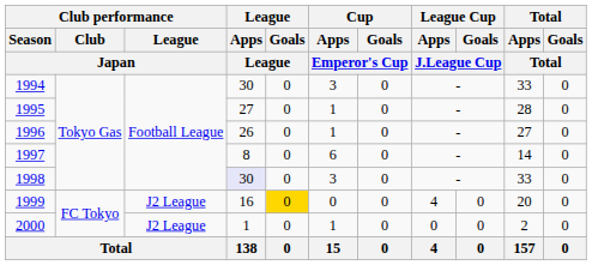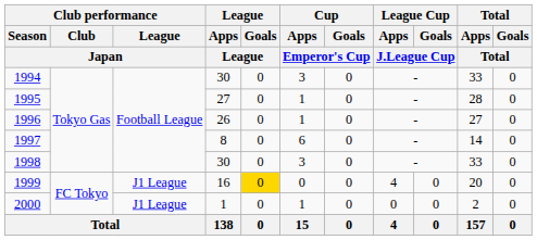 <table class="wikitable" style="text-align:center;">
 <tr>
 <th colspan=3>Club performance</th>
 <th colspan=2>League</th>
 <th colspan=2>Cup</th>
 <th colspan=2>League Cup</th>
 <th colspan=2>Total</th>
 </tr>
 <tr>
 <th>Season</th>
 <th>Club</th>
 <th>League</th>
 <th>Apps</th>
 <th>Goals</th>
 <th>Apps</th>
 <th>Goals</th>
 <th>Apps</th>
 <th>Goals</th>
 <th>Apps</th>
 <th>Goals</th>
 </tr>
 <tr>
 <th colspan=3>Japan</th>
 <th colspan=2>League</th>
 <th colspan=2><a href='#'>Emperor's Cup</a></th>
 <th colspan=2><a href='#'>J.League Cup</a></th>
 <th colspan=2>Total</th>
 </tr>
 <tr>
 <td><a href='#'>1994</a></td>
 <td rowspan="5"><a href='#'>Tokyo Gas</a></td>
 <td rowspan="5"><a href='#'>Football League</a></td>
 <td>30</td>
 <td>0</td>
 <td>3</td>
 <td>0</td>
 <td colspan="2">-</td>
 <td>33</td>
 <td>0</td>
 </tr>
 <tr>
 <td><a href='#'>1995</a></td>
 <td>27</td>
 <td>0</td>
 <td>1</td>
 <td>0</td>
 <td colspan="2">-</td>
 <td>28</td>
 <td>0</td>
 </tr>
 <tr>
 <td><a href='#'>1996</a></td>
 <td>26</td>
 <td>0</td>
 <td>1</td>
 <td>0</td>
 <td colspan="2">-</td>
 <td>27</td>
 <td>0</td>
 </tr>
 <tr>
 <td><a href='#'>1997</a></td>
 <td>8</td>
 <td>0</td>
 <td>6</td>
 <td>0</td>
 <td colspan="2">-</td>
 <td>14</td>
 <td>0</td>
 </tr>
 <tr>
 <td><a href='#'>1998</a></td>
-<td style="background: lavender;">30</td>
+<td>30</td>
 <td>0</td>
 <td>3</td>
 <td>0</td>
 <td colspan="2">-</td>
 <td>33</td>
 <td>0</td>
 </tr>
 <tr>
 <td><a href='#'>1999</a></td>
 <td rowspan="2"><a href='#'>FC Tokyo</a></td>
-<td><a href='#'>J2 League</a></td>
+<td><a href='#'>J1 League</a></td>
 <td>16</td>
 <td style="background: gold;">0</td>
 <td>0</td>
 <td>0</td>
 <td>4</td>
 <td>0</td>
 <td>20</td>
 <td>0</td>
 </tr>
 <tr>
 <td><a href='#'>2000</a></td>
-<td><a href='#'>J2 League</a></td>
+<td><a href='#'>J1 League</a></td>
 <td>1</td>
 <td>0</td>
 <td>1</td>
 <td>0</td>
 <td>0</td>
 <td>0</td>
 <td>2</td>
 <td>0</td>
 </tr>
 <tr>
 <th colspan=3>Total</th>
 <th>138</th>
 <th>0</th>
 <th>15</th>
 <th>0</th>
 <th>4</th>
 <th>0</th>
 <th>157</th>
 <th>0</th>
 </tr>
 </table>
